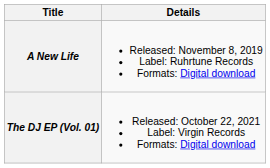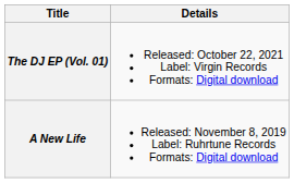 <table class="wikitable plainrowheaders" style="text-align:center;">
 <tr>
 <th scope="col">Title</th>
 <th scope="col">Details</th>
 </tr>
 <tr>
+<th scope="row"><em>The DJ EP (Vol. 01)</em></th>
+<td><br><ul><li>Released: October 22, 2021</li><li>Label: Virgin Records</li><li>Formats: <a href='#'>Digital download</a></li></ul></td>
+</tr>
+<tr>
 <th scope="row"><em>A New Life</em></th>
 <td><br><ul><li>Released: November 8, 2019</li><li>Label: Ruhrtune Records</li><li>Formats: <a href='#'>Digital download</a></li></ul></td>
 </tr>
-<tr>
-<th scope="row"><em>The DJ EP (Vol. 01)</em></th>
-<td><br><ul><li>Released: October 22, 2021</li><li>Label: Virgin Records</li><li>Formats: <a href='#'>Digital download</a></li></ul></td>
-</tr>
 </table>
